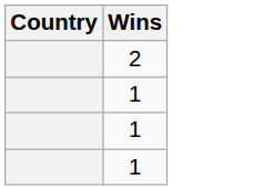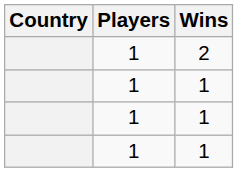 <table class="wikitable plainrowheaders" style="text-align:center">
 <tr>
 <th scope=col>Country</th>
+<th scope=col>Players</th>
 <th scope=col>Wins</th>
 </tr>
 <tr>
 <th align="left" scope="row"></th>
+<td align="center">1</td>
 <td align="center">2</td>
 </tr>
 <tr>
 <th align="left" scope="row"></th>
 <td align="center">1</td>
-</tr>
-<tr>
-<th align="left" scope="row"></th>
 <td align="center">1</td>
 </tr>
 <tr>
 <th align="left" scope="row"></th>
 <td align="center">1</td>
+<td align="center">1</td>
+</tr>
+<tr>
+<th align="left" scope="row"></th>
+<td align="center">1</td>
+<td align="center">1</td>
 </tr>
 </table>
